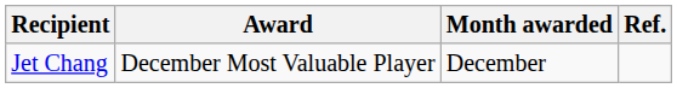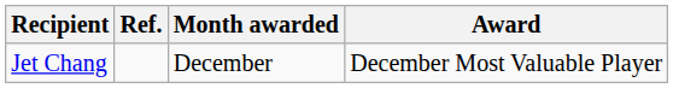 <table class="wikitable">
 <tr>
 <th>Recipient</th>
+<th>Ref.</th>
+<th>Month awarded</th>
 <th>Award</th>
-<th>Month awarded</th>
-<th>Ref.</th>
 </tr>
 <tr>
 <td><a href='#'>Jet Chang</a></td>
+<td></td>
+<td>December</td>
 <td>December Most Valuable Player</td>
-<td>December</td>
-<td></td>
 </tr>
 </table>
